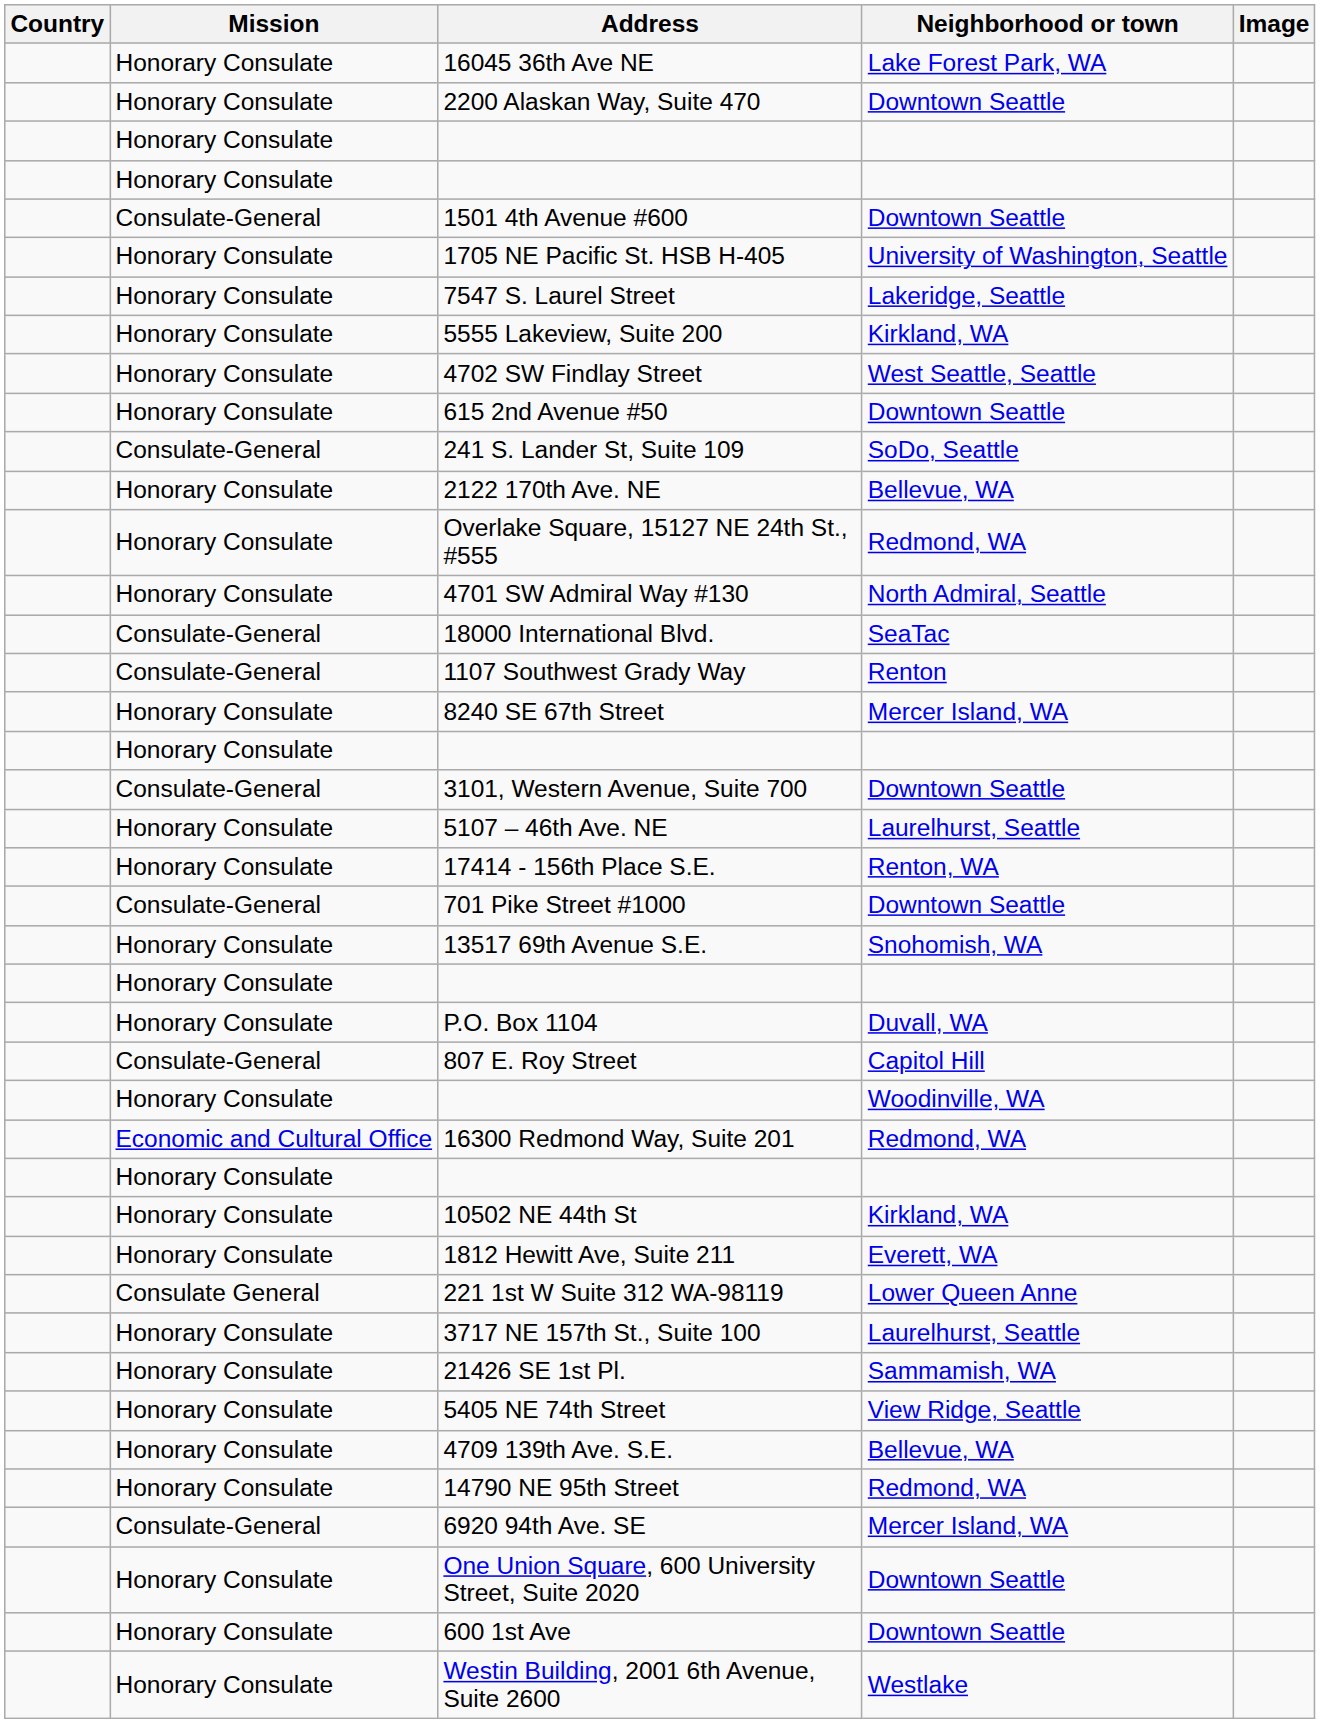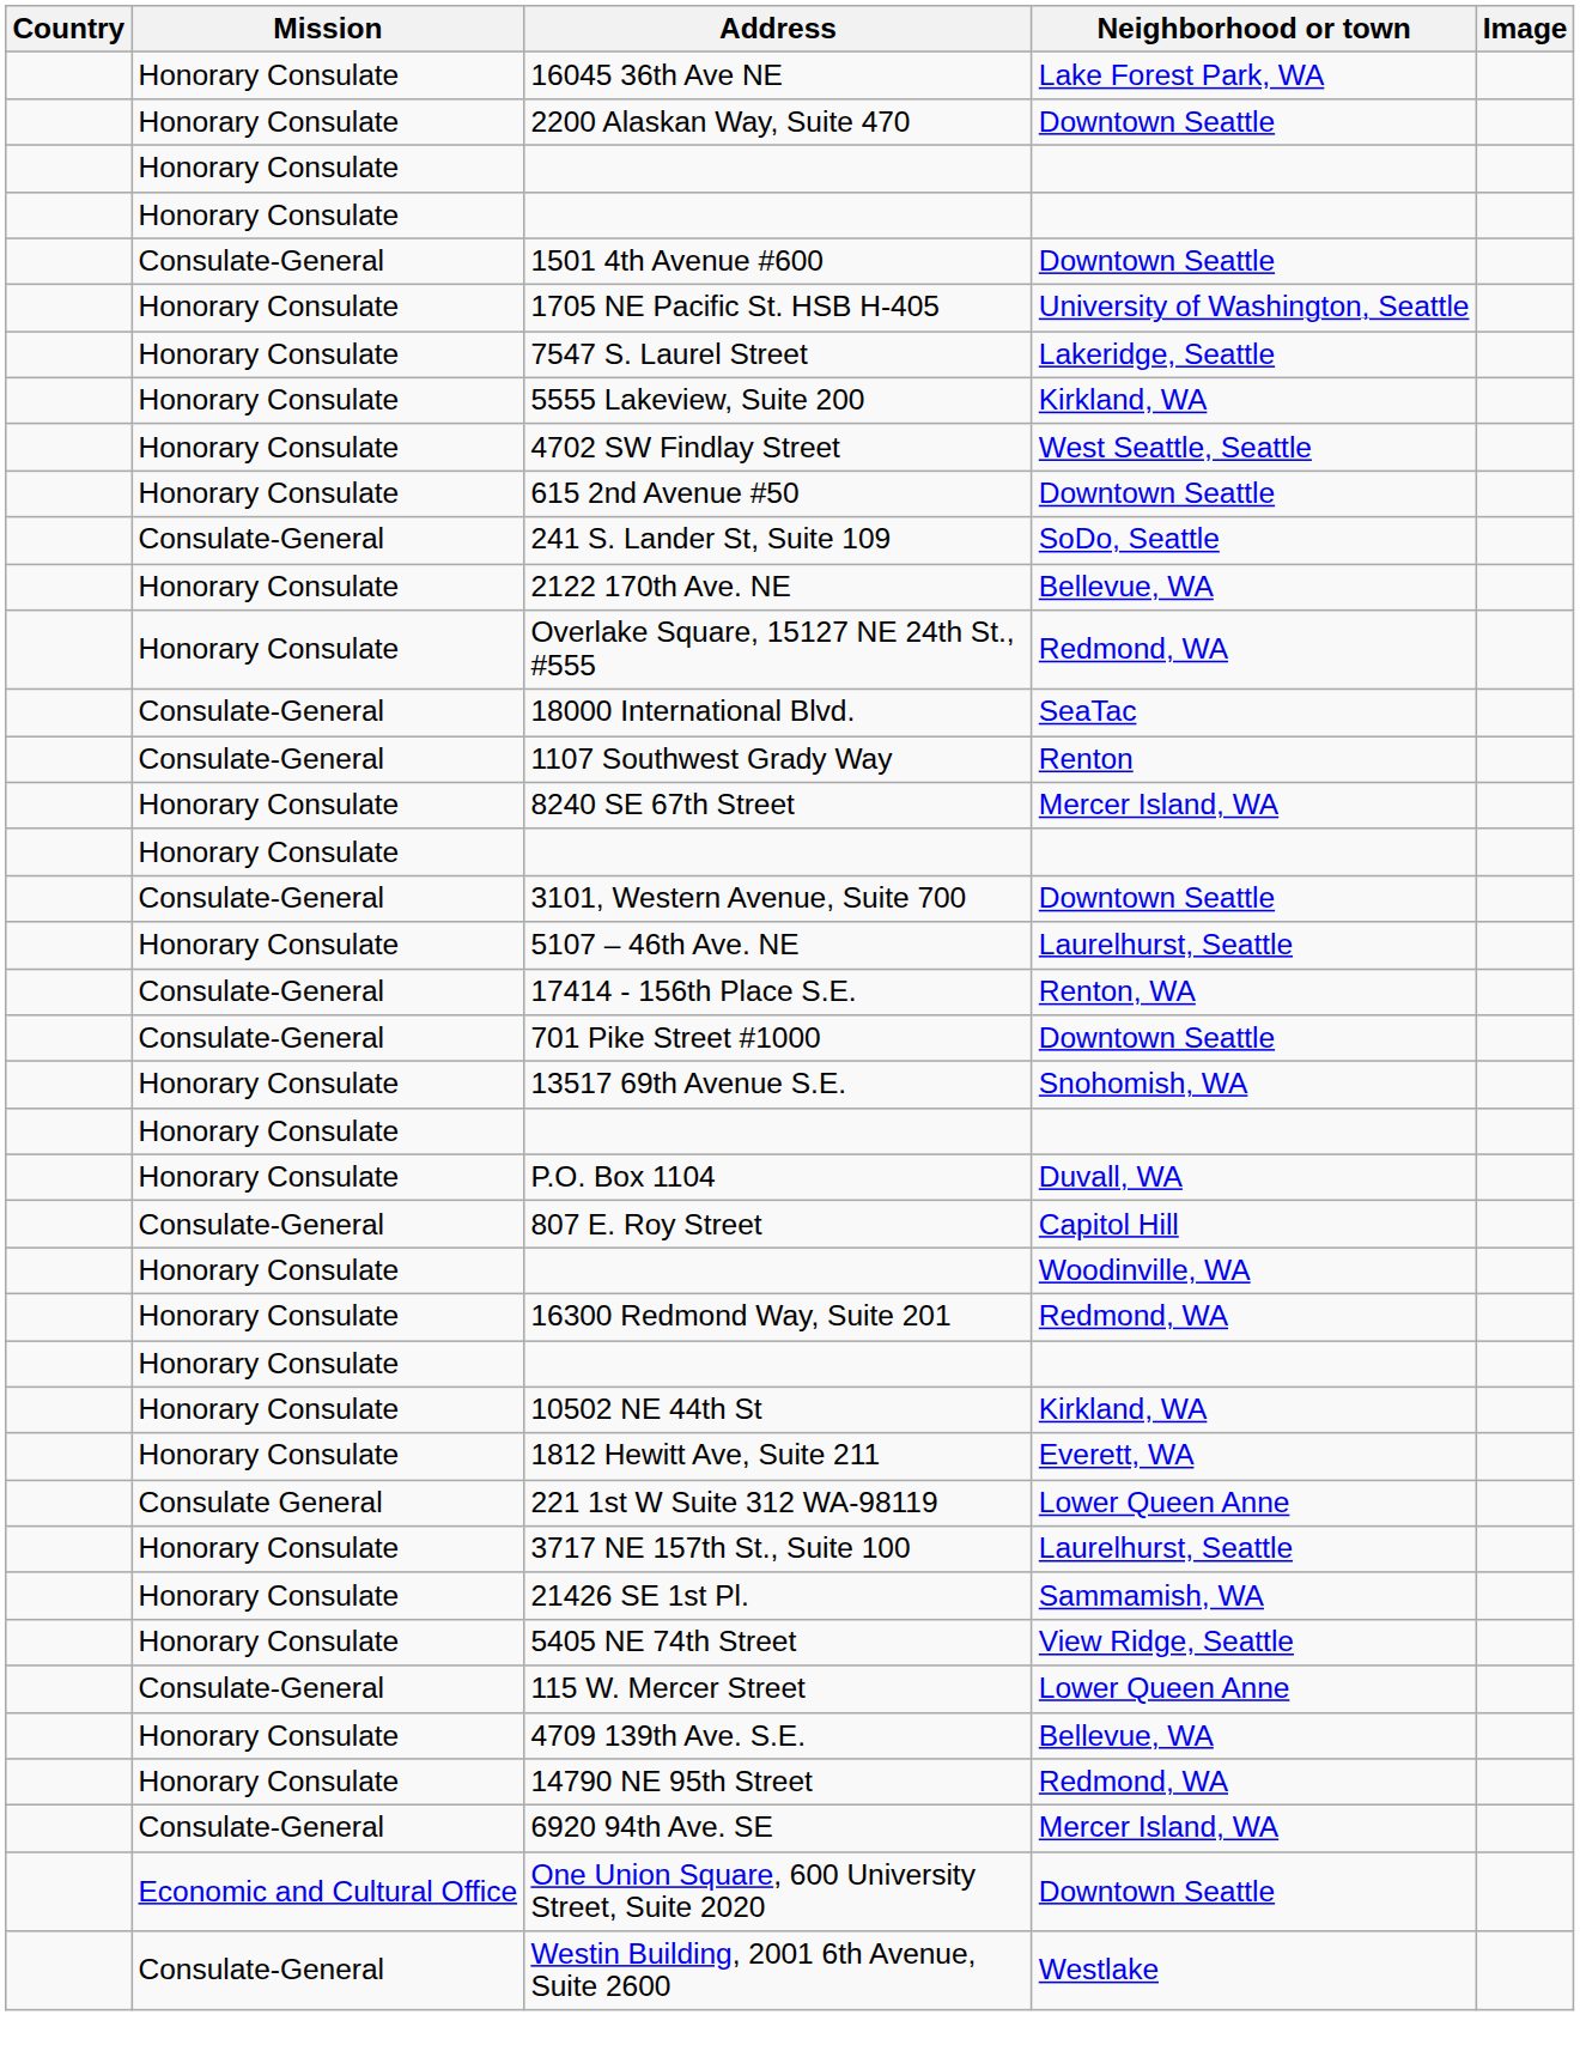 <table class="wikitable sortable">
 <tr>
 <th>Country</th>
 <th>Mission</th>
 <th width=270px>Address</th>
 <th>Neighborhood or town</th>
 <th>Image</th>
 </tr>
 <tr>
 <td></td>
 <td>Honorary Consulate</td>
 <td>16045 36th Ave NE</td>
 <td><a href='#'>Lake Forest Park, WA</a></td>
 <td></td>
 </tr>
 <tr>
 <td></td>
 <td>Honorary Consulate</td>
 <td>2200 Alaskan Way, Suite 470</td>
 <td><a href='#'>Downtown Seattle</a></td>
 <td></td>
 </tr>
 <tr>
 <td></td>
 <td>Honorary Consulate</td>
 <td></td>
 <td></td>
 <td></td>
 </tr>
 <tr>
 <td></td>
 <td>Honorary Consulate</td>
 <td></td>
 <td></td>
 <td></td>
 </tr>
 <tr>
 <td></td>
 <td>Consulate-General</td>
 <td>1501 4th Avenue #600</td>
 <td><a href='#'>Downtown Seattle</a></td>
 <td></td>
 </tr>
 <tr>
 <td></td>
 <td>Honorary Consulate</td>
 <td>1705 NE Pacific St. HSB H-405</td>
 <td><a href='#'>University of Washington, Seattle</a></td>
 <td></td>
 </tr>
 <tr>
 <td></td>
 <td>Honorary Consulate</td>
 <td>7547 S. Laurel Street</td>
 <td><a href='#'>Lakeridge, Seattle</a></td>
 <td></td>
 </tr>
 <tr>
 <td></td>
 <td>Honorary Consulate</td>
 <td>5555 Lakeview, Suite 200</td>
 <td><a href='#'>Kirkland, WA</a></td>
 <td></td>
 </tr>
 <tr>
 <td></td>
 <td>Honorary Consulate</td>
 <td>4702 SW Findlay Street</td>
 <td><a href='#'>West Seattle, Seattle</a></td>
 <td></td>
 </tr>
 <tr>
 <td></td>
 <td>Honorary Consulate</td>
 <td>615 2nd Avenue #50</td>
 <td><a href='#'>Downtown Seattle</a></td>
 <td></td>
 </tr>
 <tr>
 <td></td>
 <td>Consulate-General</td>
 <td>241 S. Lander St, Suite 109</td>
 <td><a href='#'>SoDo, Seattle</a></td>
 <td></td>
 </tr>
 <tr>
 <td></td>
 <td>Honorary Consulate</td>
 <td>2122 170th Ave. NE</td>
 <td><a href='#'>Bellevue, WA</a></td>
 <td></td>
 </tr>
 <tr>
 <td></td>
 <td>Honorary Consulate</td>
 <td>Overlake Square, 15127 NE 24th St., #555</td>
 <td><a href='#'>Redmond, WA</a></td>
 <td></td>
 </tr>
 <tr>
 <td></td>
-<td>Honorary Consulate</td>
-<td>4701 SW Admiral Way #130</td>
-<td><a href='#'>North Admiral, Seattle</a></td>
-<td></td>
-</tr>
-<tr>
-<td></td>
 <td>Consulate-General</td>
 <td>18000 International Blvd.</td>
 <td><a href='#'>SeaTac</a></td>
 <td></td>
 </tr>
 <tr>
 <td></td>
 <td>Consulate-General</td>
 <td>1107 Southwest Grady Way</td>
 <td><a href='#'>Renton</a></td>
 <td></td>
 </tr>
 <tr>
 <td></td>
 <td>Honorary Consulate</td>
 <td>8240 SE 67th Street</td>
 <td><a href='#'>Mercer Island, WA</a></td>
 <td></td>
 </tr>
 <tr>
 <td></td>
 <td>Honorary Consulate</td>
 <td></td>
 <td></td>
 <td></td>
 </tr>
 <tr>
 <td></td>
 <td>Consulate-General</td>
 <td>3101, Western Avenue, Suite 700</td>
 <td><a href='#'>Downtown Seattle</a></td>
 <td></td>
 </tr>
 <tr>
 <td></td>
 <td>Honorary Consulate</td>
 <td>5107 – 46th Ave. NE</td>
 <td><a href='#'>Laurelhurst, Seattle</a></td>
 <td></td>
 </tr>
 <tr>
 <td></td>
-<td>Honorary Consulate</td>
+<td>Consulate-General</td>
 <td>17414 - 156th Place S.E.</td>
 <td><a href='#'>Renton, WA</a></td>
 <td></td>
 </tr>
 <tr>
 <td></td>
 <td>Consulate-General</td>
 <td>701 Pike Street #1000</td>
 <td><a href='#'>Downtown Seattle</a></td>
 <td></td>
 </tr>
 <tr>
 <td></td>
 <td>Honorary Consulate</td>
 <td>13517 69th Avenue S.E.</td>
 <td><a href='#'>Snohomish, WA</a></td>
 <td></td>
 </tr>
 <tr>
 <td></td>
 <td>Honorary Consulate</td>
 <td></td>
 <td></td>
 <td></td>
 </tr>
 <tr>
 <td></td>
 <td>Honorary Consulate</td>
 <td>P.O. Box 1104</td>
 <td><a href='#'>Duvall, WA</a></td>
 <td></td>
 </tr>
 <tr>
 <td></td>
 <td>Consulate-General</td>
 <td>807 E. Roy Street</td>
 <td><a href='#'>Capitol Hill</a></td>
 <td></td>
 </tr>
 <tr>
 <td></td>
 <td>Honorary Consulate</td>
 <td></td>
 <td><a href='#'>Woodinville, WA</a></td>
 <td></td>
 </tr>
 <tr>
 <td></td>
-<td><a href='#'>Economic and Cultural Office</a></td>
+<td>Honorary Consulate</td>
 <td>16300 Redmond Way, Suite 201</td>
 <td><a href='#'>Redmond, WA</a></td>
 <td></td>
 </tr>
 <tr>
 <td></td>
 <td>Honorary Consulate</td>
 <td></td>
 <td></td>
 <td></td>
 </tr>
 <tr>
 <td></td>
 <td>Honorary Consulate</td>
 <td>10502 NE 44th St</td>
 <td><a href='#'>Kirkland, WA</a></td>
 <td></td>
 </tr>
 <tr>
 <td></td>
 <td>Honorary Consulate</td>
 <td>1812 Hewitt Ave, Suite 211</td>
 <td><a href='#'>Everett, WA</a></td>
 <td></td>
 </tr>
 <tr>
 <td></td>
 <td>Consulate General</td>
 <td>221 1st W Suite 312 WA-98119</td>
 <td><a href='#'>Lower Queen Anne</a></td>
 <td></td>
 </tr>
 <tr>
 <td></td>
 <td>Honorary Consulate</td>
 <td>3717 NE 157th St., Suite 100</td>
 <td><a href='#'>Laurelhurst, Seattle</a></td>
 <td></td>
 </tr>
 <tr>
 <td></td>
 <td>Honorary Consulate</td>
 <td>21426 SE 1st Pl.</td>
 <td><a href='#'>Sammamish, WA</a></td>
 <td></td>
 </tr>
 <tr>
 <td></td>
 <td>Honorary Consulate</td>
 <td>5405 NE 74th Street</td>
 <td><a href='#'>View Ridge, Seattle</a></td>
 <td></td>
 </tr>
 <tr>
 <td></td>
+<td>Consulate-General</td>
+<td>115 W. Mercer Street</td>
+<td><a href='#'>Lower Queen Anne</a></td>
+<td></td>
+</tr>
+<tr>
+<td></td>
 <td>Honorary Consulate</td>
 <td>4709 139th Ave. S.E.</td>
 <td><a href='#'>Bellevue, WA</a></td>
 <td></td>
 </tr>
 <tr>
 <td></td>
 <td>Honorary Consulate</td>
 <td>14790 NE 95th Street</td>
 <td><a href='#'>Redmond, WA</a></td>
 <td></td>
 </tr>
 <tr>
 <td></td>
 <td>Consulate-General</td>
 <td>6920 94th Ave. SE</td>
 <td><a href='#'>Mercer Island, WA</a></td>
 <td></td>
 </tr>
 <tr>
 <td></td>
-<td>Honorary Consulate</td>
+<td><a href='#'>Economic and Cultural Office</a></td>
 <td><a href='#'>One Union Square</a>, 600 University Street, Suite 2020</td>
 <td><a href='#'>Downtown Seattle</a></td>
 <td></td>
 </tr>
 <tr>
 <td></td>
-<td>Honorary Consulate</td>
-<td>600 1st Ave</td>
-<td><a href='#'>Downtown Seattle</a></td>
-<td></td>
-</tr>
-<tr>
-<td></td>
-<td>Honorary Consulate</td>
+<td>Consulate-General</td>
 <td><a href='#'>Westin Building</a>, 2001 6th Avenue, Suite 2600</td>
 <td><a href='#'>Westlake</a></td>
 <td></td>
 </tr>
 </table>
